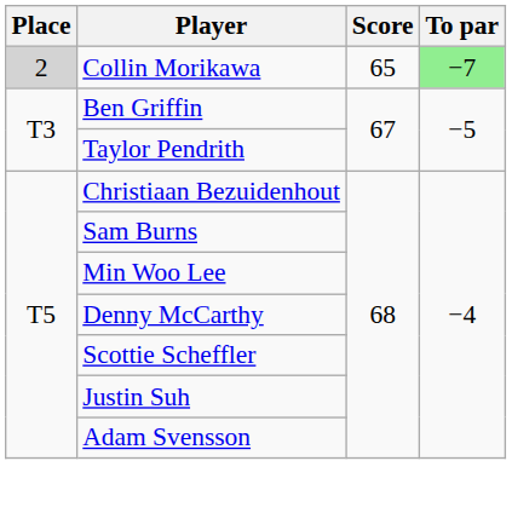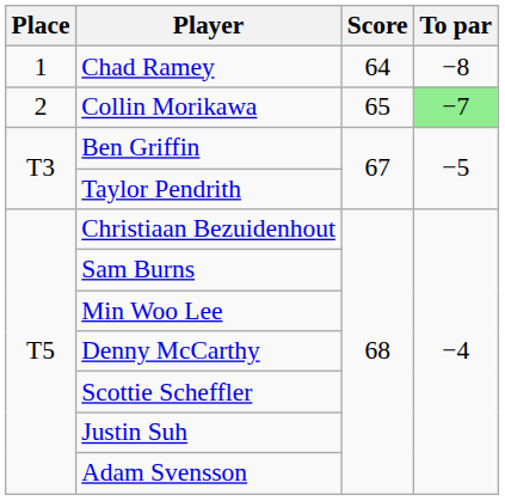 <table class="wikitable">
 <tr>
 <th>Place</th>
 <th>Player</th>
 <th>Score</th>
 <th>To par</th>
 </tr>
 <tr>
-<td align=center style="background: lightgrey;">2</td>
+<td align=center>1</td>
+<td> <a href='#'>Chad Ramey</a></td>
+<td align=center>64</td>
+<td align=center>−8</td>
+</tr>
+<tr>
+<td align=center>2</td>
 <td> <a href='#'>Collin Morikawa</a></td>
 <td align=center>65</td>
 <td align=center style="background: lightgreen;">−7</td>
 </tr>
 <tr>
 <td rowspan=2 align=center>T3</td>
 <td> <a href='#'>Ben Griffin</a></td>
 <td rowspan=2 align=center>67</td>
 <td rowspan=2 align=center>−5</td>
 </tr>
 <tr>
 <td> <a href='#'>Taylor Pendrith</a></td>
 </tr>
 <tr>
 <td rowspan=7 align=center>T5</td>
 <td> <a href='#'>Christiaan Bezuidenhout</a></td>
 <td rowspan=7 align=center>68</td>
 <td rowspan=7 align=center>−4</td>
 </tr>
 <tr>
 <td> <a href='#'>Sam Burns</a></td>
 </tr>
 <tr>
 <td> <a href='#'>Min Woo Lee</a></td>
 </tr>
 <tr>
 <td> <a href='#'>Denny McCarthy</a></td>
 </tr>
 <tr>
 <td> <a href='#'>Scottie Scheffler</a></td>
 </tr>
 <tr>
 <td> <a href='#'>Justin Suh</a></td>
 </tr>
 <tr>
 <td> <a href='#'>Adam Svensson</a></td>
 </tr>
 </table>
